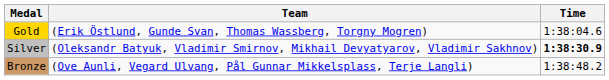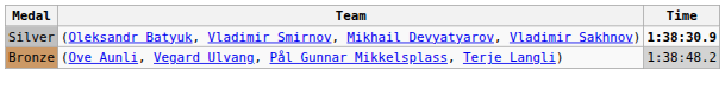 <table class="wikitable">
 <tr>
 <th>Medal</th>
 <th>Team</th>
 <th>Time</th>
-</tr>
-<tr>
-<td style="text-align:center;background-color:gold;">Gold</td>
-<td> (<a href='#'>Erik Östlund</a>, <a href='#'>Gunde Svan</a>, <a href='#'>Thomas Wassberg</a>, <a href='#'>Torgny Mogren</a>)</td>
-<td>1:38:04.6</td>
 </tr>
 <tr>
 <td style="text-align:center;background-color:silver;">Silver</td>
 <td> (<a href='#'>Oleksandr Batyuk</a>, <a href='#'>Vladimir Smirnov</a>, <a href='#'>Mikhail Devyatyarov</a>, <a href='#'>Vladimir Sakhnov</a>)</td>
 <td><strong>1:38:30.9</strong></td>
 </tr>
 <tr>
 <td style="text-align:center;background-color:#CC9966;">Bronze</td>
 <td> (<a href='#'>Ove Aunli</a>, <a href='#'>Vegard Ulvang</a>, <a href='#'>Pål Gunnar Mikkelsplass</a>, <a href='#'>Terje Langli</a>)</td>
-<td>1:38:48.2</td>
+<td style="background: lightgrey;">1:38:48.2</td>
 </tr>
 </table>
